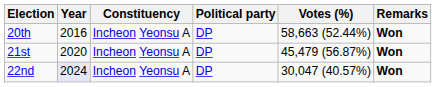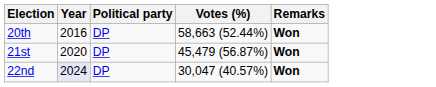 <table class="wikitable">
 <tr>
 <th>Election</th>
 <th>Year</th>
-<th>Constituency</th>
 <th>Political party</th>
 <th>Votes (%)</th>
 <th>Remarks</th>
 </tr>
 <tr>
 <td><a href='#'>20th</a></td>
 <td>2016</td>
-<td><a href='#'>Incheon</a> <a href='#'>Yeonsu</a> A</td>
 <td><a href='#'>DP</a></td>
 <td>58,663 (52.44%)</td>
 <td><strong>Won</strong></td>
 </tr>
 <tr>
 <td><a href='#'>21st</a></td>
 <td>2020</td>
-<td><a href='#'>Incheon</a> <a href='#'>Yeonsu</a> A</td>
 <td><a href='#'>DP</a></td>
 <td>45,479 (56.87%)</td>
 <td><strong>Won</strong></td>
 </tr>
 <tr>
 <td><a href='#'>22nd</a></td>
 <td style="background: lavender;">2024</td>
-<td><a href='#'>Incheon</a> <a href='#'>Yeonsu</a> A</td>
 <td><a href='#'>DP</a></td>
 <td>30,047 (40.57%)</td>
 <td><strong>Won</strong></td>
 </tr>
 </table>
